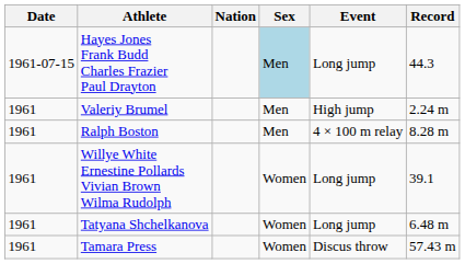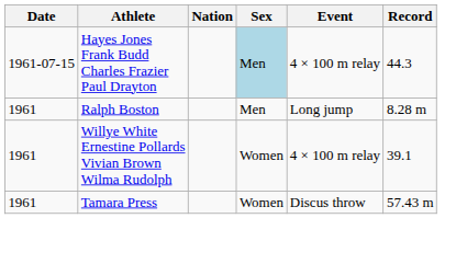 <table class = "wikitable">
 <tr>
 <th>Date</th>
 <th>Athlete</th>
 <th>Nation</th>
 <th>Sex</th>
 <th>Event</th>
 <th>Record</th>
 </tr>
 <tr>
 <td>1961-07-15</td>
 <td><a href='#'>Hayes Jones</a><br><a href='#'>Frank Budd</a><br><a href='#'>Charles Frazier</a><br><a href='#'>Paul Drayton</a></td>
 <td></td>
 <td style="background: lightblue;">Men</td>
-<td>Long jump</td>
+<td>4 × 100 m relay</td>
 <td>44.3</td>
-</tr>
-<tr>
-<td>1961</td>
-<td><a href='#'>Valeriy Brumel</a></td>
-<td></td>
-<td>Men</td>
-<td>High jump</td>
-<td>2.24 m</td>
 </tr>
 <tr>
 <td>1961</td>
 <td><a href='#'>Ralph Boston</a></td>
 <td></td>
 <td>Men</td>
-<td>4 × 100 m relay</td>
+<td>Long jump</td>
 <td>8.28 m</td>
 </tr>
 <tr>
 <td>1961</td>
 <td><a href='#'>Willye White</a><br><a href='#'>Ernestine Pollards</a><br><a href='#'>Vivian Brown</a><br><a href='#'>Wilma Rudolph</a></td>
 <td></td>
 <td>Women</td>
-<td>Long jump</td>
+<td>4 × 100 m relay</td>
 <td>39.1</td>
-</tr>
-<tr>
-<td>1961</td>
-<td><a href='#'>Tatyana Shchelkanova</a></td>
-<td></td>
-<td>Women</td>
-<td>Long jump</td>
-<td>6.48 m</td>
 </tr>
 <tr>
 <td>1961</td>
 <td><a href='#'>Tamara Press</a></td>
 <td></td>
 <td>Women</td>
 <td>Discus throw</td>
 <td>57.43 m</td>
 </tr>
 </table>
